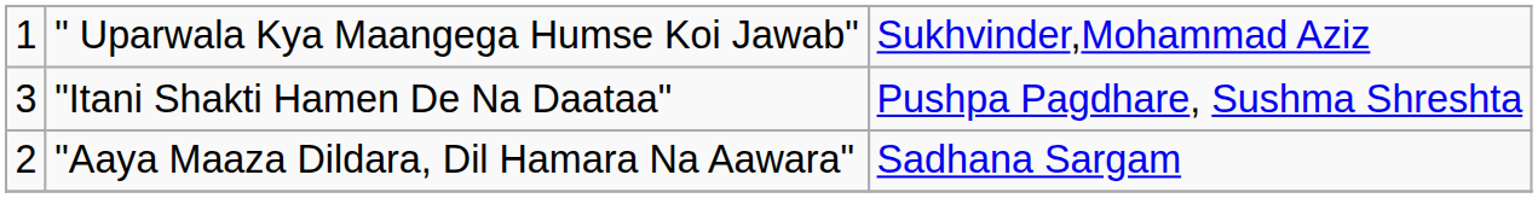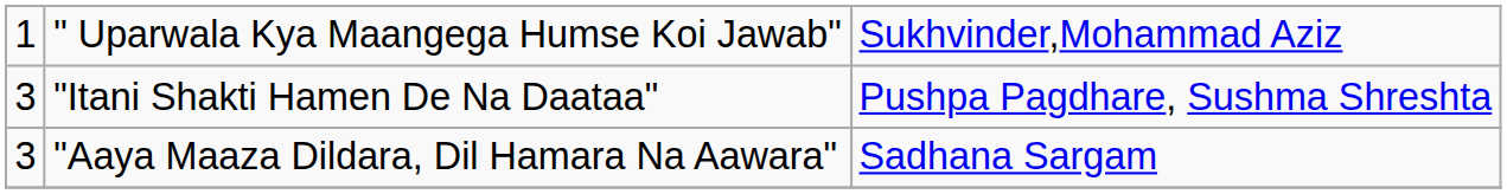 <table class="wikitable">
 <tr>
 <td>1</td>
 <td>" Uparwala Kya Maangega Humse Koi Jawab"</td>
 <td><a href='#'>Sukhvinder</a>,<a href='#'>Mohammad Aziz</a></td>
 </tr>
 <tr>
 <td>3</td>
 <td>"Itani Shakti Hamen De Na Daataa"</td>
 <td><a href='#'>Pushpa Pagdhare</a>, <a href='#'>Sushma Shreshta</a></td>
 </tr>
 <tr>
-<td>2</td>
+<td>3</td>
 <td>"Aaya Maaza Dildara, Dil Hamara Na Aawara"</td>
 <td><a href='#'>Sadhana Sargam</a></td>
 </tr>
 <tr>
 </tr>
 </table>
